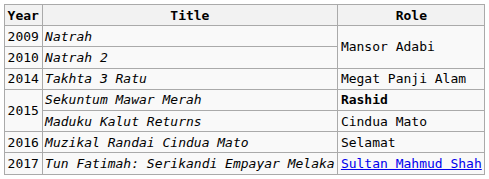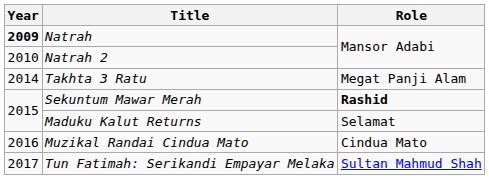 <table class="wikitable">
 <tr>
 <th>Year</th>
 <th>Title</th>
 <th>Role</th>
 </tr>
 <tr>
-<td>2009</td>
+<td><strong>2009</strong></td>
 <td><em>Natrah</em></td>
 <td rowspan="2">Mansor Adabi</td>
 </tr>
 <tr>
 <td>2010</td>
 <td><em>Natrah 2</em></td>
 </tr>
 <tr>
 <td>2014</td>
 <td><em>Takhta 3 Ratu</em></td>
 <td>Megat Panji Alam</td>
 </tr>
 <tr>
 <td rowspan="2">2015</td>
 <td><em>Sekuntum Mawar Merah</em></td>
 <td><strong>Rashid</strong></td>
 </tr>
 <tr>
 <td><em>Maduku Kalut Returns</em></td>
-<td>Cindua Mato</td>
+<td>Selamat</td>
 </tr>
 <tr>
 <td>2016</td>
 <td><em>Muzikal Randai Cindua Mato</em></td>
-<td>Selamat</td>
+<td>Cindua Mato</td>
 </tr>
 <tr>
 <td>2017</td>
 <td><em>Tun Fatimah: Serikandi Empayar Melaka</em></td>
 <td><a href='#'>Sultan Mahmud Shah</a></td>
 </tr>
 <tr>
 </tr>
 </table>
